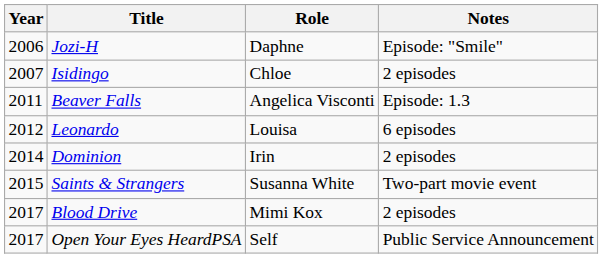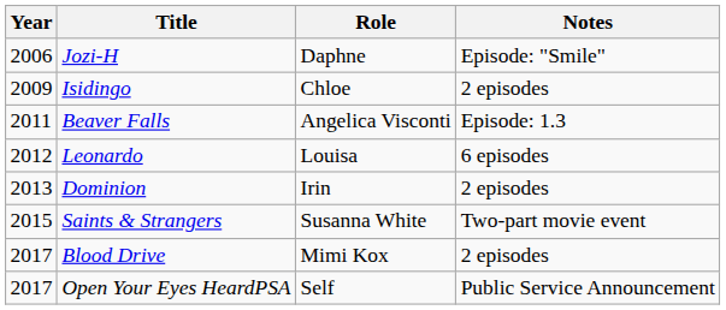 <table class="wikitable sortable">
 <tr>
 <th>Year</th>
 <th>Title</th>
 <th>Role</th>
 <th>Notes</th>
 </tr>
 <tr>
 <td>2006</td>
 <td><em><a href='#'>Jozi-H</a></em></td>
 <td>Daphne</td>
 <td>Episode: "Smile"</td>
 </tr>
 <tr>
-<td>2007</td>
+<td>2009</td>
 <td><em><a href='#'>Isidingo</a></em></td>
 <td>Chloe</td>
 <td>2 episodes</td>
 </tr>
 <tr>
 <td>2011</td>
 <td><em><a href='#'>Beaver Falls</a></em></td>
 <td>Angelica Visconti</td>
 <td>Episode: 1.3</td>
 </tr>
 <tr>
 <td>2012</td>
 <td><em><a href='#'>Leonardo</a></em></td>
 <td>Louisa</td>
 <td>6 episodes</td>
 </tr>
 <tr>
-<td>2014</td>
+<td>2013</td>
 <td><em><a href='#'>Dominion</a></em></td>
 <td>Irin</td>
 <td>2 episodes</td>
 </tr>
 <tr>
 <td>2015</td>
 <td><em><a href='#'>Saints & Strangers</a></em></td>
 <td>Susanna White</td>
 <td>Two-part movie event</td>
 </tr>
 <tr>
 <td>2017</td>
 <td><em><a href='#'>Blood Drive</a></em></td>
 <td>Mimi Kox</td>
 <td>2 episodes</td>
 </tr>
 <tr>
 <td>2017</td>
 <td><em>Open Your Eyes HeardPSA</em></td>
 <td>Self</td>
 <td>Public Service Announcement</td>
 </tr>
 </table>
